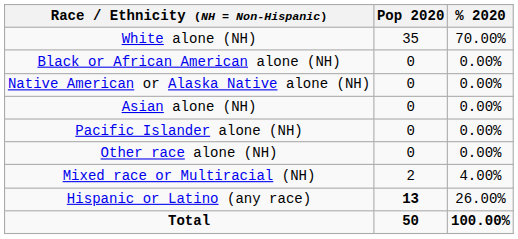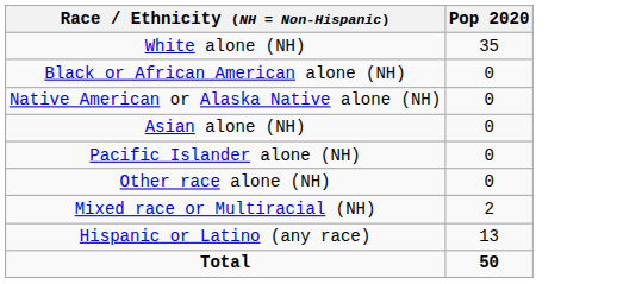 <table class="wikitable" style="text-align:center;">
 <tr>
 <th>Race / Ethnicity <small>(<em>NH = Non-Hispanic</em>)</small></th>
 <th>Pop 2020</th>
-<th>% 2020</th>
 </tr>
 <tr>
 <td><a href='#'>White</a> alone (NH)</td>
 <td>35</td>
-<td>70.00%</td>
 </tr>
 <tr>
 <td><a href='#'>Black or African American</a> alone (NH)</td>
 <td>0</td>
-<td>0.00%</td>
 </tr>
 <tr>
 <td><a href='#'>Native American</a> or <a href='#'>Alaska Native</a> alone (NH)</td>
 <td>0</td>
-<td>0.00%</td>
 </tr>
 <tr>
 <td><a href='#'>Asian</a> alone (NH)</td>
 <td>0</td>
-<td>0.00%</td>
 </tr>
 <tr>
 <td><a href='#'>Pacific Islander</a> alone (NH)</td>
 <td>0</td>
-<td>0.00%</td>
 </tr>
 <tr>
 <td><a href='#'>Other race</a> alone (NH)</td>
 <td>0</td>
-<td>0.00%</td>
 </tr>
 <tr>
 <td><a href='#'>Mixed race or Multiracial</a> (NH)</td>
 <td>2</td>
-<td>4.00%</td>
 </tr>
 <tr>
 <td><a href='#'>Hispanic or Latino</a> (any race)</td>
-<td><strong>13</strong></td>
-<td>26.00%</td>
+<td>13</td>
 </tr>
 <tr>
 <td><strong>Total</strong></td>
 <td><strong>50</strong></td>
-<td><strong>100.00%</strong></td>
 </tr>
 </table>
